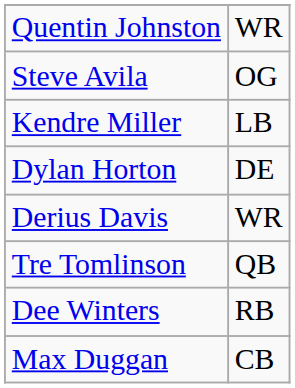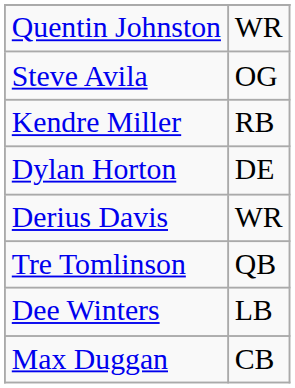 <table class="wikitable">
 <tr>
 </tr>
 <tr>
 <td><a href='#'>Quentin Johnston</a></td>
 <td>WR</td>
 </tr>
 <tr>
 <td><a href='#'>Steve Avila</a></td>
 <td>OG</td>
 </tr>
 <tr>
 <td><a href='#'>Kendre Miller</a></td>
-<td>LB</td>
+<td>RB</td>
 </tr>
 <tr>
 <td><a href='#'>Dylan Horton</a></td>
 <td>DE</td>
 </tr>
 <tr>
 <td><a href='#'>Derius Davis</a></td>
 <td>WR</td>
 </tr>
 <tr>
 <td><a href='#'>Tre Tomlinson</a></td>
 <td>QB</td>
 </tr>
 <tr>
 <td><a href='#'>Dee Winters</a></td>
-<td>RB</td>
+<td>LB</td>
 </tr>
 <tr>
 <td><a href='#'>Max Duggan</a></td>
 <td>CB</td>
 </tr>
 </table>
